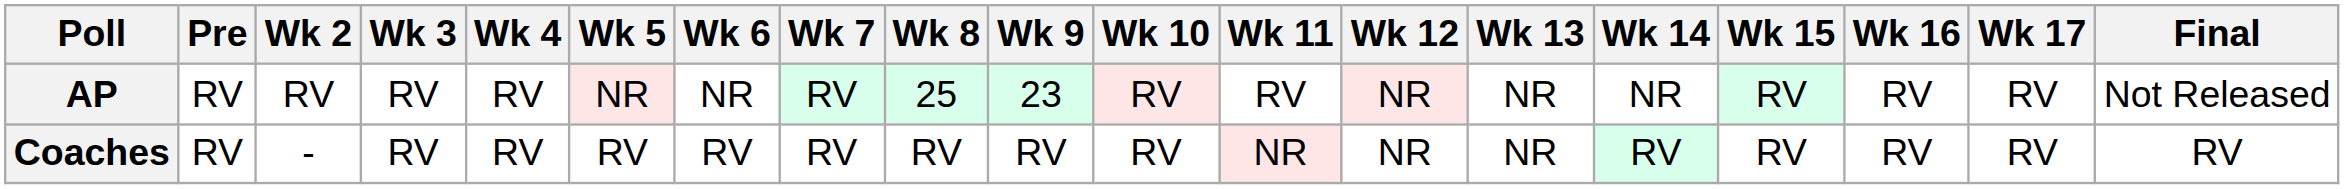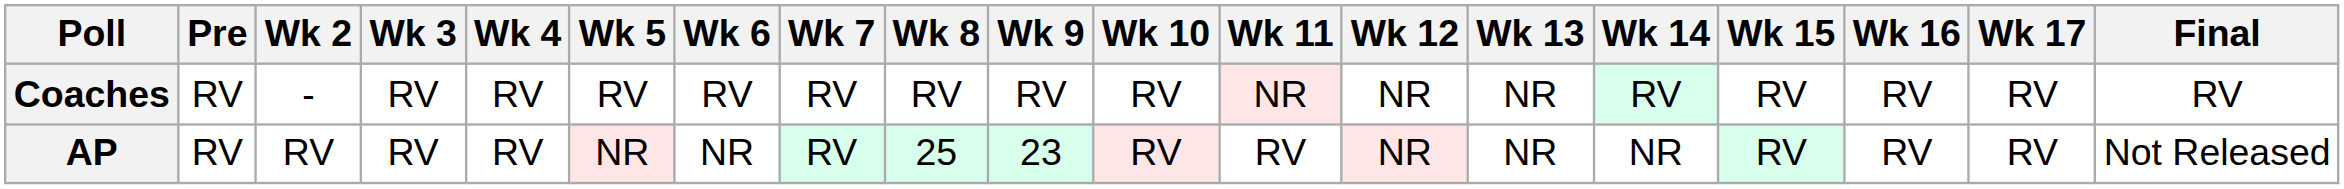 <table class="wikitable" style="white-space:nowrap;text-align:center;">
 <tr>
 <th>Poll</th>
 <th>Pre</th>
 <th>Wk 2</th>
 <th>Wk 3</th>
 <th>Wk 4</th>
 <th>Wk 5</th>
 <th>Wk 6</th>
 <th>Wk 7</th>
 <th>Wk 8</th>
 <th>Wk 9</th>
 <th>Wk 10</th>
 <th>Wk 11</th>
 <th>Wk 12</th>
 <th>Wk 13</th>
 <th>Wk 14</th>
 <th>Wk 15</th>
 <th>Wk 16</th>
 <th>Wk 17</th>
 <th>Final</th>
 </tr>
 <tr>
+<th>Coaches</th>
+<td style="background:#FFF;">RV</td>
+<td style="background:#FFF;">-</td>
+<td style="background:#FFF;">RV</td>
+<td style="background:#FFF;">RV</td>
+<td style="background:#FFF;">RV</td>
+<td style="background:#FFF;">RV</td>
+<td style="background:#FFF;">RV</td>
+<td style="background:#FFF;">RV</td>
+<td style="background:#FFF;">RV</td>
+<td style="background:#FFF;">RV</td>
+<td style="background:#FFE6E6;">NR</td>
+<td style="background:#FFF;">NR</td>
+<td style="background:#FFF;">NR</td>
+<td style="background:#D8FFEB;">RV</td>
+<td style="background:#FFF;">RV</td>
+<td style="background:#FFF;">RV</td>
+<td style="background:#FFF;">RV</td>
+<td style="background:#FFF;">RV</td>
+</tr>
+<tr>
 <th>AP</th>
 <td style="background:#FFF;">RV</td>
 <td style="background:#FFF;">RV</td>
 <td style="background:#FFF;">RV</td>
 <td style="background:#FFF;">RV</td>
 <td style="background:#FFE6E6;">NR</td>
 <td style="background:#FFF;">NR</td>
 <td style="background:#D8FFEB;">RV</td>
 <td style="background:#D8FFEB;">25</td>
 <td style="background:#D8FFEB;">23</td>
 <td style="background:#FFE6E6;">RV</td>
 <td style="background:#FFF;">RV</td>
 <td style="background:#FFE6E6;">NR</td>
 <td style="background:#FFF;">NR</td>
 <td style="background:#FFF;">NR</td>
 <td style="background:#D8FFEB;">RV</td>
 <td style="background:#FFF;">RV</td>
 <td style="background:#FFF;">RV</td>
 <td style="background:#FFF;">Not Released</td>
 </tr>
-<tr>
-<th>Coaches</th>
-<td style="background:#FFF;">RV</td>
-<td style="background:#FFF;">-</td>
-<td style="background:#FFF;">RV</td>
-<td style="background:#FFF;">RV</td>
-<td style="background:#FFF;">RV</td>
-<td style="background:#FFF;">RV</td>
-<td style="background:#FFF;">RV</td>
-<td style="background:#FFF;">RV</td>
-<td style="background:#FFF;">RV</td>
-<td style="background:#FFF;">RV</td>
-<td style="background:#FFE6E6;">NR</td>
-<td style="background:#FFF;">NR</td>
-<td style="background:#FFF;">NR</td>
-<td style="background:#D8FFEB;">RV</td>
-<td style="background:#FFF;">RV</td>
-<td style="background:#FFF;">RV</td>
-<td style="background:#FFF;">RV</td>
-<td style="background:#FFF;">RV</td>
-</tr>
 </table>
